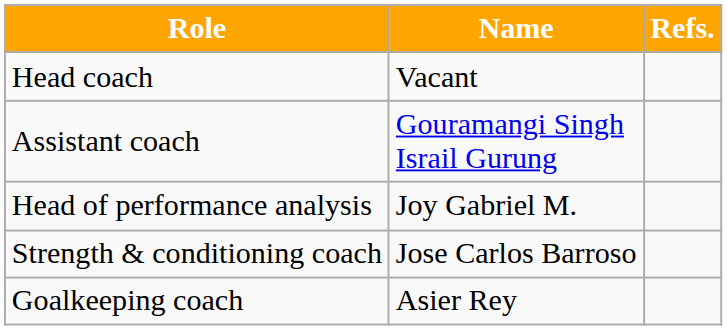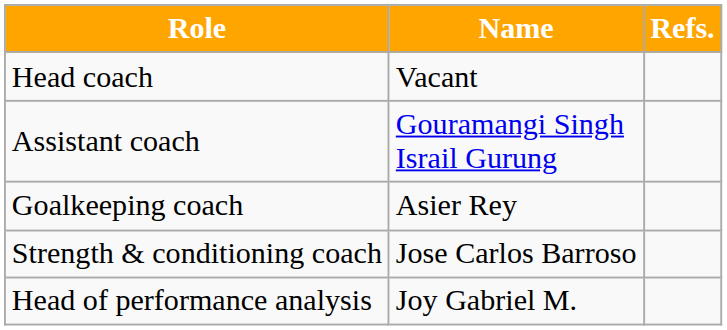 <table class="wikitable">
 <tr>
 <th colspan="1" style="background:Orange ; color:white; text-align:center;">Role</th>
 <th colspan="1" style="background:Orange; color:white; text-align:center;">Name</th>
 <th colspan="1" style="background:Orange; color:white; text-align:center;">Refs.</th>
 </tr>
 <tr>
 <td>Head coach</td>
 <td>Vacant</td>
 <td></td>
 </tr>
 <tr>
 <td>Assistant coach</td>
 <td> <a href='#'>Gouramangi Singh</a> <br>  <a href='#'>Israil Gurung</a></td>
 <td></td>
 </tr>
 <tr>
-<td>Head of performance analysis</td>
-<td> Joy Gabriel M.</td>
+<td>Goalkeeping coach</td>
+<td> Asier Rey</td>
 <td></td>
 </tr>
 <tr>
 <td>Strength & conditioning coach</td>
 <td> Jose Carlos Barroso</td>
 <td></td>
 </tr>
 <tr>
-<td>Goalkeeping coach</td>
-<td> Asier Rey</td>
+<td>Head of performance analysis</td>
+<td> Joy Gabriel M.</td>
 <td></td>
 </tr>
 </table>
